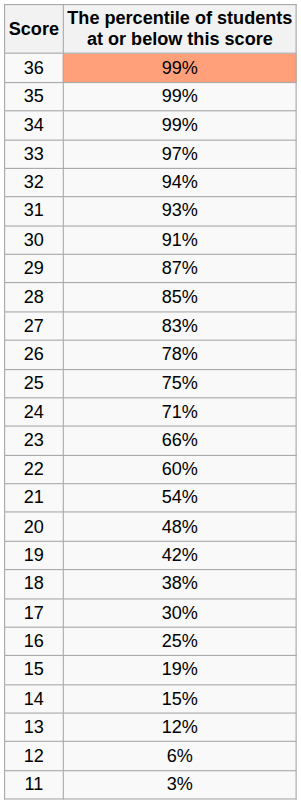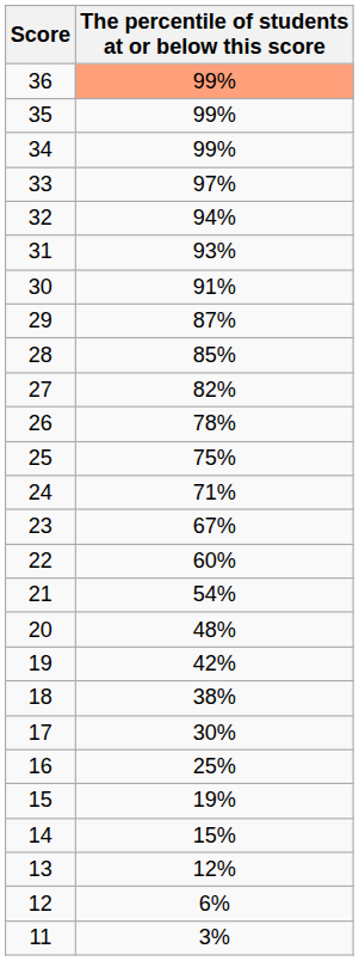 <table class="wikitable sortable" style="text-align:center">
 <tr>
 <th>Score</th>
 <th>The percentile of students<br>at or below this score</th>
 </tr>
 <tr>
 <td>36</td>
 <td style="background: lightsalmon;">99%</td>
 </tr>
 <tr>
 <td>35</td>
 <td>99%</td>
 </tr>
 <tr>
 <td>34</td>
 <td>99%</td>
 </tr>
 <tr>
 <td>33</td>
 <td>97%</td>
 </tr>
 <tr>
 <td>32</td>
 <td>94%</td>
 </tr>
 <tr>
 <td>31</td>
 <td>93%</td>
 </tr>
 <tr>
 <td>30</td>
 <td>91%</td>
 </tr>
 <tr>
 <td>29</td>
 <td>87%</td>
 </tr>
 <tr>
 <td>28</td>
 <td>85%</td>
 </tr>
 <tr>
 <td>27</td>
-<td>83%</td>
+<td>82%</td>
 </tr>
 <tr>
 <td>26</td>
 <td>78%</td>
 </tr>
 <tr>
 <td>25</td>
 <td>75%</td>
 </tr>
 <tr>
 <td>24</td>
 <td>71%</td>
 </tr>
 <tr>
 <td>23</td>
-<td>66%</td>
+<td>67%</td>
 </tr>
 <tr>
 <td>22</td>
 <td>60%</td>
 </tr>
 <tr>
 <td>21</td>
 <td>54%</td>
 </tr>
 <tr>
 <td>20</td>
 <td>48%</td>
 </tr>
 <tr>
 <td>19</td>
 <td>42%</td>
 </tr>
 <tr>
 <td>18</td>
 <td>38%</td>
 </tr>
 <tr>
 <td>17</td>
 <td>30%</td>
 </tr>
 <tr>
 <td>16</td>
 <td>25%</td>
 </tr>
 <tr>
 <td>15</td>
 <td>19%</td>
 </tr>
 <tr>
 <td>14</td>
 <td>15%</td>
 </tr>
 <tr>
 <td>13</td>
 <td>12%</td>
 </tr>
 <tr>
 <td>12</td>
 <td>6%</td>
 </tr>
 <tr>
 <td>11</td>
 <td>3%</td>
 </tr>
 </table>
